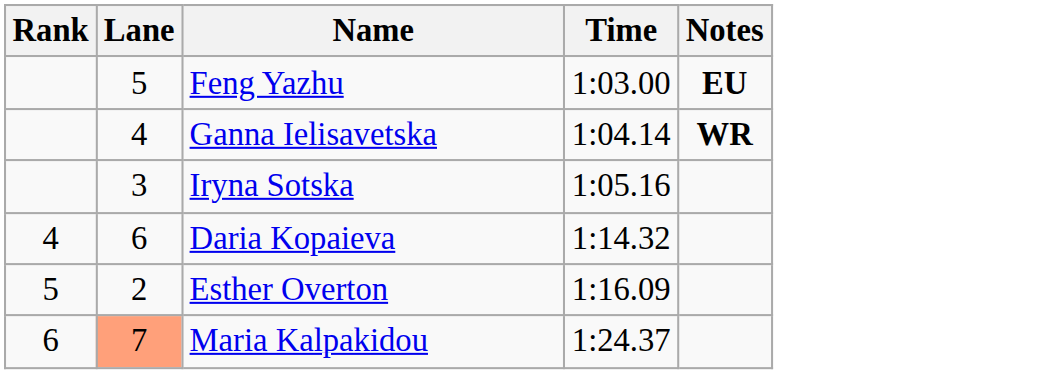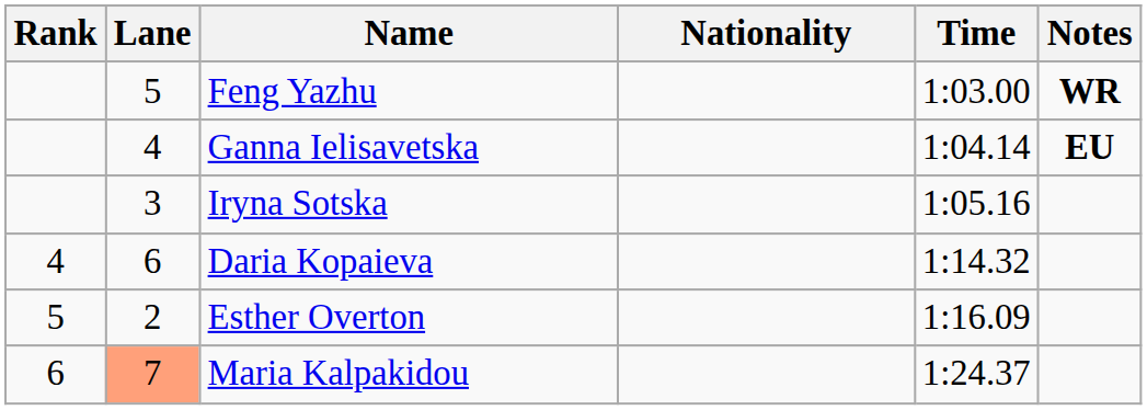 <table class="wikitable sortable" style="text-align:center">
 <tr>
 <th>Rank</th>
 <th>Lane</th>
 <th style="width:180px">Name</th>
+<th style="width:125px">Nationality</th>
 <th>Time</th>
 <th>Notes</th>
 </tr>
 <tr>
 <td></td>
 <td>5</td>
 <td style="text-align:left;"><a href='#'>Feng Yazhu</a></td>
+<td style="text-align:left;"></td>
 <td>1:03.00</td>
-<td><strong>EU</strong></td>
+<td><strong>WR</strong></td>
 </tr>
 <tr>
 <td></td>
 <td>4</td>
 <td style="text-align:left;"><a href='#'>Ganna Ielisavetska</a></td>
+<td style="text-align:left;"></td>
 <td>1:04.14</td>
-<td><strong>WR</strong></td>
+<td><strong>EU</strong></td>
 </tr>
 <tr>
 <td></td>
 <td>3</td>
 <td style="text-align:left;"><a href='#'>Iryna Sotska</a></td>
+<td style="text-align:left;"></td>
 <td>1:05.16</td>
 <td></td>
 </tr>
 <tr>
 <td>4</td>
 <td>6</td>
 <td style="text-align:left;"><a href='#'>Daria Kopaieva</a></td>
+<td style="text-align:left;"></td>
 <td>1:14.32</td>
 <td></td>
 </tr>
 <tr>
 <td>5</td>
 <td>2</td>
 <td style="text-align:left;"><a href='#'>Esther Overton</a></td>
+<td style="text-align:left;"></td>
 <td>1:16.09</td>
 <td></td>
 </tr>
 <tr>
 <td>6</td>
 <td style="background: lightsalmon;">7</td>
 <td style="text-align:left;"><a href='#'>Maria Kalpakidou</a></td>
+<td style="text-align:left;"></td>
 <td>1:24.37</td>
 <td></td>
 </tr>
 </table>
